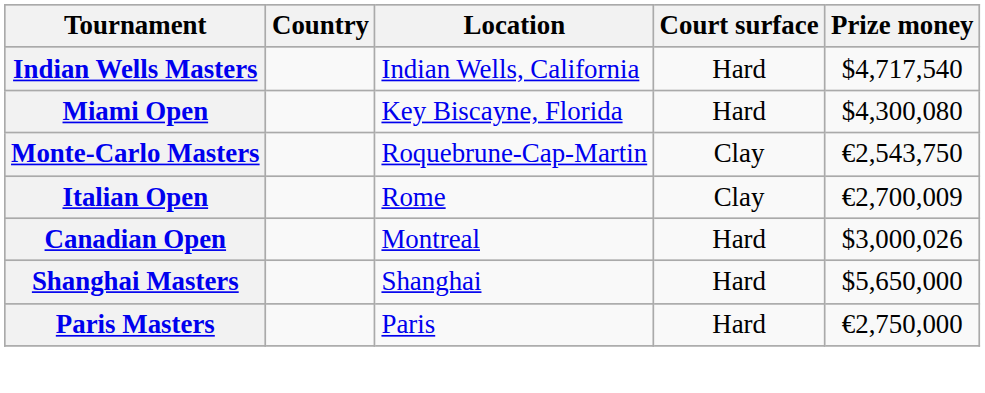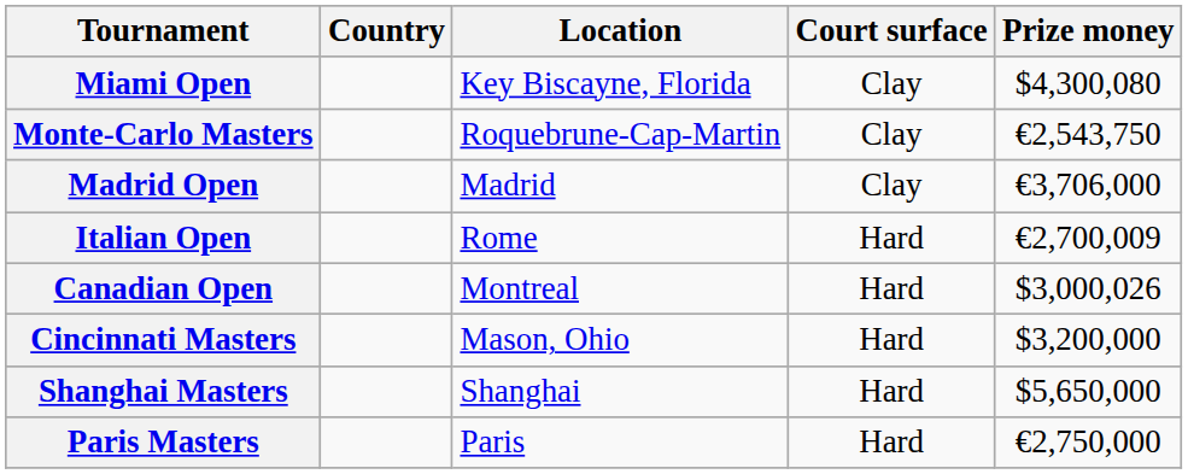 <table class="wikitable plainrowheaders nowrap">
 <tr>
 <th scope="col">Tournament</th>
 <th scope="col">Country</th>
 <th scope="col">Location</th>
 <th scope="col">Court surface</th>
 <th scope="col">Prize money</th>
 </tr>
 <tr>
-<th scope="row"><a href='#'>Indian Wells Masters</a></th>
-<td></td>
-<td><a href='#'>Indian Wells, California</a></td>
-<td align="center">Hard</td>
-<td align="center">$4,717,540</td>
-</tr>
-<tr>
 <th scope="row"><a href='#'>Miami Open</a></th>
 <td></td>
 <td><a href='#'>Key Biscayne, Florida</a></td>
-<td align="center">Hard</td>
+<td align="center">Clay</td>
 <td align="center">$4,300,080</td>
 </tr>
 <tr>
 <th scope="row"><a href='#'>Monte-Carlo Masters</a></th>
 <td></td>
 <td><a href='#'>Roquebrune-Cap-Martin</a></td>
 <td align="center">Clay</td>
 <td align="center">€2,543,750</td>
 </tr>
 <tr>
+<th scope="row"><a href='#'>Madrid Open</a></th>
+<td></td>
+<td><a href='#'>Madrid</a></td>
+<td align="center">Clay</td>
+<td align="center">€3,706,000</td>
+</tr>
+<tr>
 <th scope="row"><a href='#'>Italian Open</a></th>
 <td></td>
 <td><a href='#'>Rome</a></td>
-<td align="center">Clay</td>
+<td align="center">Hard</td>
 <td align="center">€2,700,009</td>
 </tr>
 <tr>
 <th scope="row"><a href='#'>Canadian Open</a></th>
 <td></td>
 <td><a href='#'>Montreal</a></td>
 <td align="center">Hard</td>
 <td align="center">$3,000,026</td>
+</tr>
+<tr>
+<th scope="row"><a href='#'>Cincinnati Masters</a></th>
+<td></td>
+<td><a href='#'>Mason, Ohio</a></td>
+<td align="center">Hard</td>
+<td align="center">$3,200,000</td>
 </tr>
 <tr>
 <th scope="row"><a href='#'>Shanghai Masters</a></th>
 <td></td>
 <td><a href='#'>Shanghai</a></td>
 <td align="center">Hard</td>
 <td align="center">$5,650,000</td>
 </tr>
 <tr>
 <th scope="row"><a href='#'>Paris Masters</a></th>
 <td></td>
 <td><a href='#'>Paris</a></td>
 <td align="center">Hard</td>
 <td align="center">€2,750,000</td>
 </tr>
 </table>
